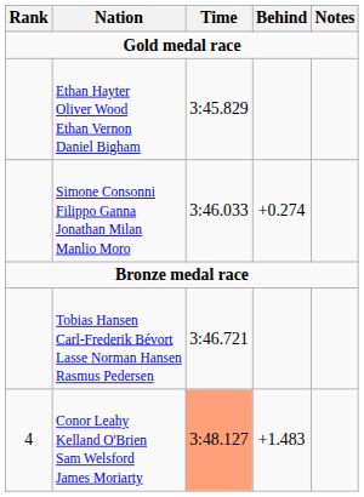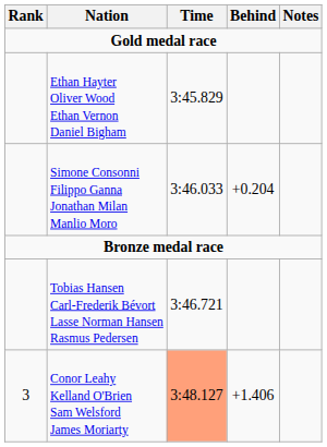 <table class="wikitable" style="text-align:center">
 <tr>
 <th>Rank</th>
 <th>Nation</th>
 <th>Time</th>
 <th>Behind</th>
 <th>Notes</th>
 </tr>
 <tr>
 <td colspan=6><strong>Gold medal race</strong></td>
 </tr>
 <tr>
 <td></td>
 <td align=left><br><small><a href='#'>Ethan Hayter</a><br><a href='#'>Oliver Wood</a><br><a href='#'>Ethan Vernon</a><br><a href='#'>Daniel Bigham</a></small></td>
 <td>3:45.829</td>
 <td></td>
 <td></td>
 </tr>
 <tr>
 <td></td>
 <td align=left><br><small><a href='#'>Simone Consonni</a><br><a href='#'>Filippo Ganna</a><br><a href='#'>Jonathan Milan</a><br><a href='#'>Manlio Moro</a></small></td>
 <td>3:46.033</td>
-<td>+0.274</td>
+<td>+0.204</td>
 <td></td>
 </tr>
 <tr>
 <td colspan=6><strong>Bronze medal race</strong></td>
 </tr>
 <tr>
 <td></td>
 <td align=left><br><small><a href='#'>Tobias Hansen</a><br><a href='#'>Carl-Frederik Bévort</a><br><a href='#'>Lasse Norman Hansen</a><br><a href='#'>Rasmus Pedersen</a></small></td>
 <td>3:46.721</td>
 <td></td>
 <td></td>
 </tr>
 <tr>
-<td>4</td>
+<td>3</td>
 <td align=left><br><small><a href='#'>Conor Leahy</a><br><a href='#'>Kelland O'Brien</a><br><a href='#'>Sam Welsford</a><br><a href='#'>James Moriarty</a></small></td>
 <td style="background: lightsalmon;">3:48.127</td>
-<td>+1.483</td>
+<td>+1.406</td>
 <td></td>
 </tr>
 </table>
